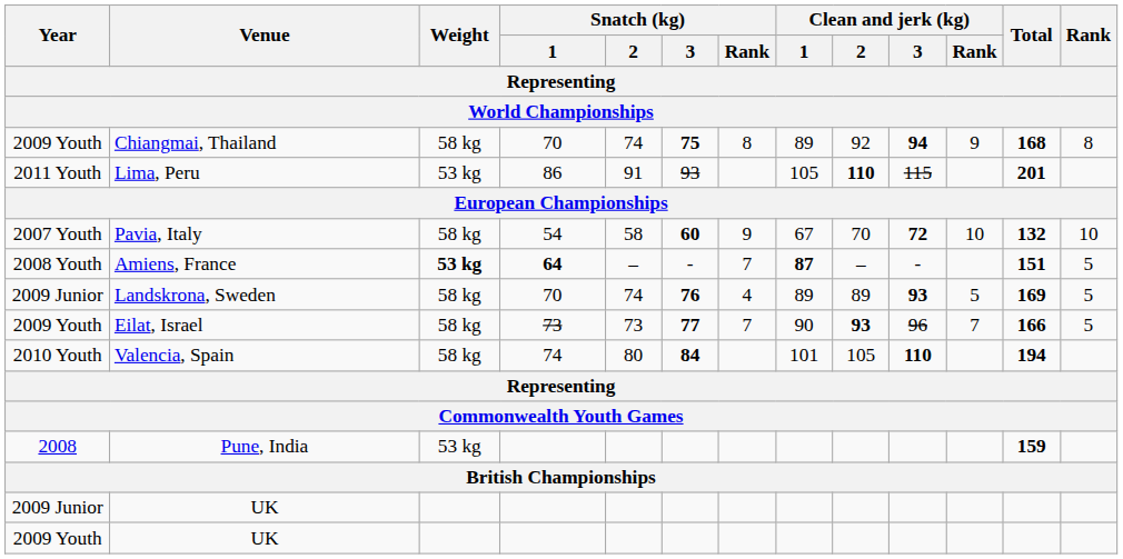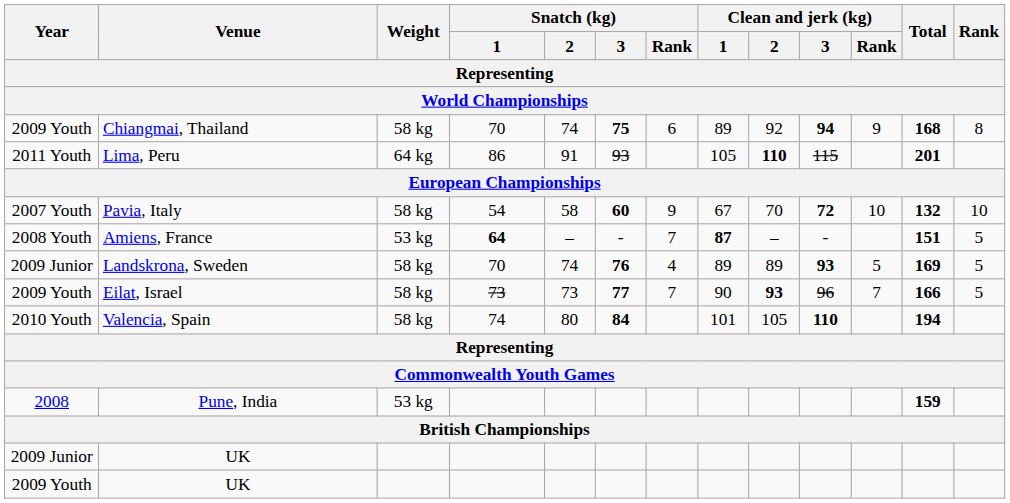 <table class = "wikitable" style="text-align:center;">
 <tr>
 <th rowspan=2 width=80>Year</th>
 <th rowspan=2 width=250>Venue</th>
 <th rowspan=2 width=60>Weight</th>
 <th colspan=4>Snatch (kg)</th>
 <th colspan=4>Clean and jerk (kg)</th>
 <th rowspan=2 width=40>Total</th>
 <th rowspan=2 width=40>Rank</th>
 </tr>
 <tr>
 <th width=80>1</th>
 <th width=40>2</th>
 <th width=40>3</th>
 <th width=40>Rank</th>
 <th width=40>1</th>
 <th width=40>2</th>
 <th width=40>3</th>
 <th width=40>Rank</th>
 </tr>
 <tr>
 <th colspan=13>Representing </th>
 </tr>
 <tr>
 <th colspan=13><a href='#'>World Championships</a></th>
 </tr>
 <tr>
 <td>2009 Youth</td>
 <td align=left> <a href='#'>Chiangmai</a>, Thailand</td>
 <td>58 kg</td>
 <td>70</td>
 <td>74</td>
 <td><strong>75</strong></td>
-<td>8</td>
+<td>6</td>
 <td>89</td>
 <td>92</td>
 <td><strong>94</strong></td>
 <td>9</td>
 <td><strong>168</strong></td>
 <td>8</td>
 </tr>
 <tr>
 <td>2011 Youth</td>
 <td align=left> <a href='#'>Lima</a>, Peru</td>
-<td>53 kg</td>
+<td>64 kg</td>
 <td>86</td>
 <td>91</td>
 <td><s>93</s></td>
 <td></td>
 <td>105</td>
 <td><strong>110</strong></td>
 <td><s>115</s></td>
 <td></td>
 <td><strong>201</strong></td>
 <td></td>
 </tr>
 <tr>
 <th colspan=13><a href='#'>European Championships</a></th>
 </tr>
 <tr>
 <td>2007 Youth</td>
 <td align=left> <a href='#'>Pavia</a>, Italy</td>
 <td>58 kg</td>
 <td>54</td>
 <td>58</td>
 <td><strong>60</strong></td>
 <td>9</td>
 <td>67</td>
 <td>70</td>
 <td><strong>72</strong></td>
 <td>10</td>
 <td><strong>132</strong></td>
 <td>10</td>
 </tr>
 <tr>
 <td>2008 Youth</td>
 <td align=left> <a href='#'>Amiens</a>, France</td>
-<td><strong>53 kg</strong></td>
+<td>53 kg</td>
 <td><strong>64</strong></td>
 <td>–</td>
 <td>-</td>
 <td>7</td>
 <td><strong>87</strong></td>
 <td>–</td>
 <td>-</td>
 <td></td>
 <td><strong>151</strong></td>
 <td>5</td>
 </tr>
 <tr>
 <td>2009 Junior</td>
 <td align=left> <a href='#'>Landskrona</a>, Sweden</td>
 <td>58 kg</td>
 <td>70</td>
 <td>74</td>
 <td><strong>76</strong></td>
 <td>4</td>
 <td>89</td>
 <td>89</td>
 <td><strong>93</strong></td>
 <td>5</td>
 <td><strong>169</strong></td>
 <td>5</td>
 </tr>
 <tr>
 <td>2009 Youth</td>
 <td align=left> <a href='#'>Eilat</a>, Israel</td>
 <td>58 kg</td>
 <td><s>73</s></td>
 <td>73</td>
 <td><strong>77</strong></td>
 <td>7</td>
 <td>90</td>
 <td><strong>93</strong></td>
 <td><s>96</s></td>
 <td>7</td>
 <td><strong>166</strong></td>
 <td>5</td>
 </tr>
 <tr>
 <td>2010 Youth</td>
 <td align=left> <a href='#'>Valencia</a>, Spain</td>
 <td>58 kg</td>
 <td>74</td>
 <td>80</td>
 <td><strong>84</strong></td>
 <td></td>
 <td>101</td>
 <td>105</td>
 <td><strong>110</strong></td>
 <td></td>
 <td><strong>194</strong></td>
 <td></td>
 </tr>
 <tr>
 <th colspan=13>Representing </th>
 </tr>
 <tr>
 <th colspan=13><a href='#'>Commonwealth Youth Games</a></th>
 </tr>
 <tr>
 <td><a href='#'>2008</a></td>
 <td> <a href='#'>Pune</a>, India</td>
 <td>53 kg</td>
 <td></td>
 <td></td>
 <td></td>
 <td></td>
 <td></td>
 <td></td>
 <td></td>
 <td></td>
 <td><strong>159</strong></td>
 <td></td>
 </tr>
 <tr>
 <th colspan=13>British Championships</th>
 </tr>
 <tr>
 <td>2009 Junior</td>
 <td> UK</td>
 <td></td>
 <td></td>
 <td></td>
 <td></td>
 <td></td>
 <td></td>
 <td></td>
 <td></td>
 <td></td>
 <td></td>
 <td></td>
 </tr>
 <tr>
 <td>2009 Youth</td>
 <td> UK</td>
 <td></td>
 <td></td>
 <td></td>
 <td></td>
 <td></td>
 <td></td>
 <td></td>
 <td></td>
 <td></td>
 <td></td>
 <td></td>
 </tr>
 </table>
